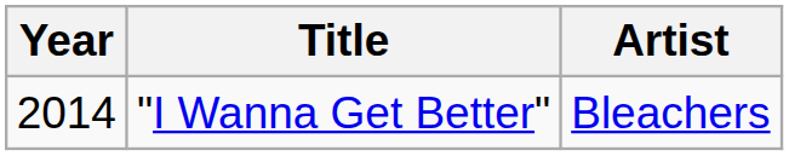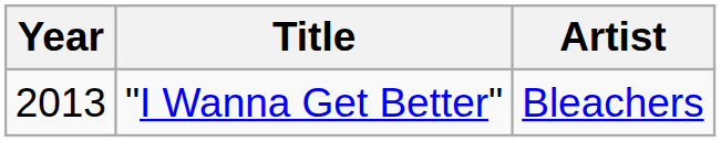 <table class="wikitable sortable">
 <tr>
 <th>Year</th>
 <th>Title</th>
 <th>Artist</th>
 </tr>
 <tr>
-<td>2014</td>
+<td>2013</td>
 <td>"<a href='#'>I Wanna Get Better</a>"</td>
 <td><a href='#'>Bleachers</a></td>
 </tr>
 </table>
